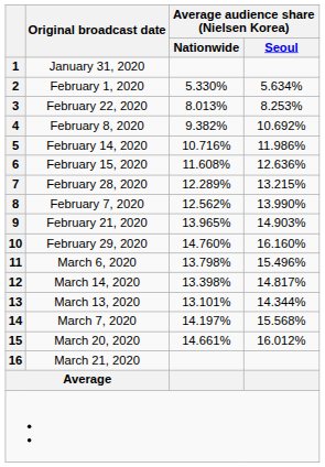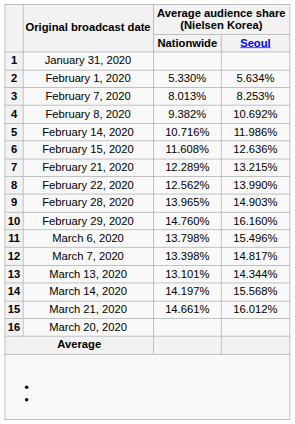 <table class="wikitable" style="text-align:center;max-width:450px; margin-left: auto; margin-right: auto; border: none;">
 <tr>
 </tr>
 <tr>
 <th rowspan="2"></th>
 <th rowspan="2">Original broadcast date</th>
 <th colspan="2">Average audience share<br>(Nielsen Korea)</th>
 </tr>
 <tr>
 <th width="90">Nationwide</th>
 <th width="90"><a href='#'>Seoul</a></th>
 </tr>
 <tr>
 <th>1</th>
 <td>January 31, 2020</td>
 <td><strong></strong></td>
 <td><strong></strong></td>
 </tr>
 <tr>
 <th>2</th>
 <td>February 1, 2020</td>
 <td>5.330%</td>
 <td>5.634%</td>
 </tr>
 <tr>
 <th>3</th>
-<td>February 22, 2020</td>
+<td>February 7, 2020</td>
 <td>8.013%</td>
 <td>8.253%</td>
 </tr>
 <tr>
 <th>4</th>
 <td>February 8, 2020</td>
 <td>9.382%</td>
 <td>10.692%</td>
 </tr>
 <tr>
 <th>5</th>
 <td>February 14, 2020</td>
 <td>10.716%</td>
 <td>11.986%</td>
 </tr>
 <tr>
 <th>6</th>
 <td>February 15, 2020</td>
 <td>11.608%</td>
 <td>12.636%</td>
 </tr>
 <tr>
 <th>7</th>
-<td>February 28, 2020</td>
+<td>February 21, 2020</td>
 <td>12.289%</td>
 <td>13.215%</td>
 </tr>
 <tr>
 <th>8</th>
-<td>February 7, 2020</td>
+<td>February 22, 2020</td>
 <td>12.562%</td>
 <td>13.990%</td>
 </tr>
 <tr>
 <th>9</th>
-<td>February 21, 2020</td>
+<td>February 28, 2020</td>
 <td>13.965%</td>
 <td>14.903%</td>
 </tr>
 <tr>
 <th>10</th>
 <td>February 29, 2020</td>
 <td>14.760%</td>
 <td>16.160%</td>
 </tr>
 <tr>
 <th>11</th>
 <td>March 6, 2020</td>
 <td>13.798%</td>
 <td>15.496%</td>
 </tr>
 <tr>
 <th>12</th>
-<td>March 14, 2020</td>
+<td>March 7, 2020</td>
 <td>13.398%</td>
 <td>14.817%</td>
 </tr>
 <tr>
 <th>13</th>
 <td>March 13, 2020</td>
 <td>13.101%</td>
 <td>14.344%</td>
 </tr>
 <tr>
 <th>14</th>
-<td>March 7, 2020</td>
+<td>March 14, 2020</td>
 <td>14.197%</td>
 <td>15.568%</td>
 </tr>
 <tr>
 <th>15</th>
-<td>March 20, 2020</td>
+<td>March 21, 2020</td>
 <td>14.661%</td>
 <td>16.012%</td>
 </tr>
 <tr>
 <th>16</th>
-<td>March 21, 2020</td>
+<td>March 20, 2020</td>
 <td><strong></strong></td>
 <td><strong></strong></td>
 </tr>
 <tr>
 <th colspan="2">Average</th>
 <th></th>
 <th></th>
 </tr>
 <tr>
 <td colspan="6"><br><ul><li></li><li></li></ul></td>
 </tr>
 </table>
